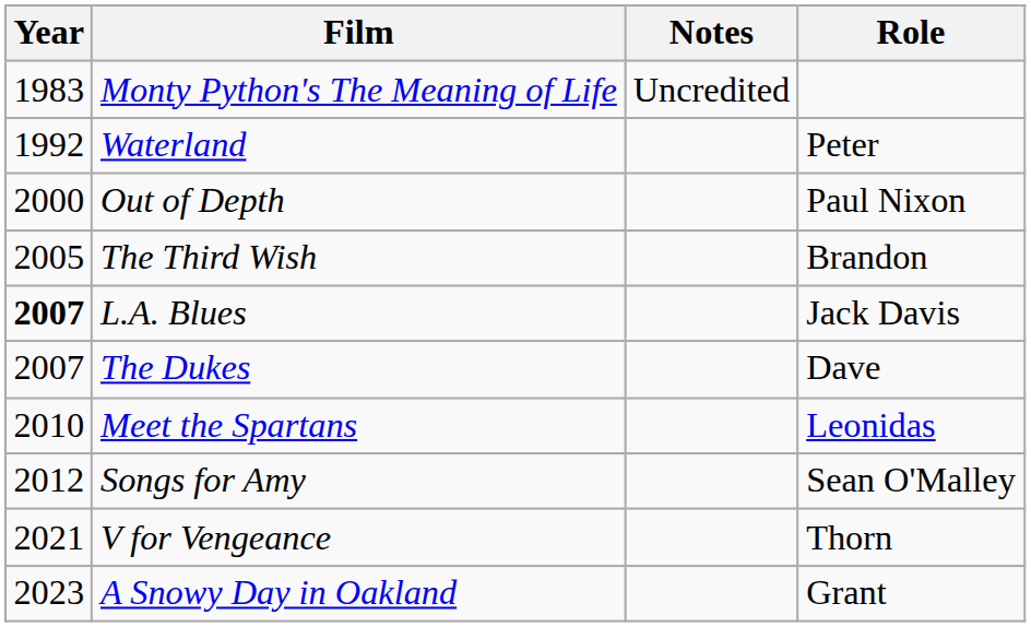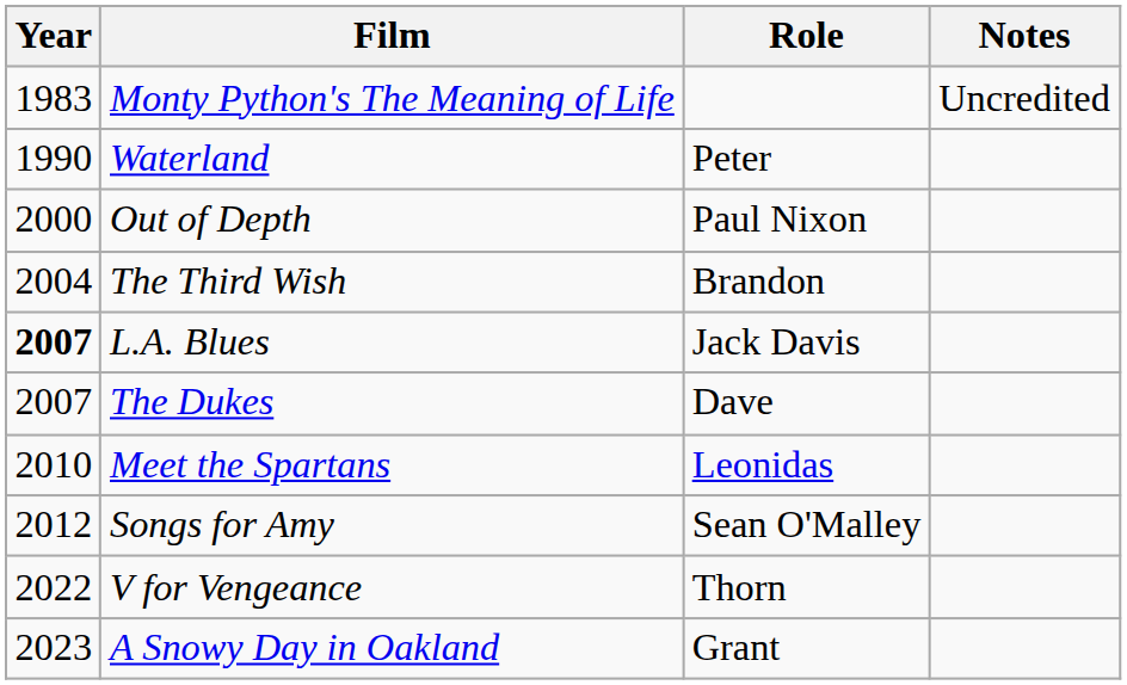 <table class="wikitable">
 <tr>
 <th>Year</th>
 <th>Film</th>
+<th>Role</th>
 <th>Notes</th>
-<th>Role</th>
 </tr>
 <tr>
 <td>1983</td>
 <td><em><a href='#'>Monty Python's The Meaning of Life</a></em></td>
+<td></td>
 <td>Uncredited</td>
-<td></td>
 </tr>
 <tr>
-<td>1992</td>
+<td>1990</td>
 <td><em><a href='#'>Waterland</a></em></td>
+<td>Peter</td>
 <td></td>
-<td>Peter</td>
 </tr>
 <tr>
 <td>2000</td>
 <td><em>Out of Depth</em></td>
+<td>Paul Nixon</td>
 <td></td>
-<td>Paul Nixon</td>
 </tr>
 <tr>
-<td>2005</td>
+<td>2004</td>
 <td><em>The Third Wish</em></td>
+<td>Brandon</td>
 <td></td>
-<td>Brandon</td>
 </tr>
 <tr>
 <td><strong>2007</strong></td>
 <td><em>L.A. Blues</em></td>
+<td>Jack Davis</td>
 <td></td>
-<td>Jack Davis</td>
 </tr>
 <tr>
 <td>2007</td>
 <td><em><a href='#'>The Dukes</a></em></td>
+<td>Dave</td>
 <td></td>
-<td>Dave</td>
 </tr>
 <tr>
 <td>2010</td>
 <td><em><a href='#'>Meet the Spartans</a></em></td>
+<td><a href='#'>Leonidas</a></td>
 <td></td>
-<td><a href='#'>Leonidas</a></td>
 </tr>
 <tr>
 <td>2012</td>
 <td><em>Songs for Amy</em></td>
+<td>Sean O'Malley</td>
 <td></td>
-<td>Sean O'Malley</td>
 </tr>
 <tr>
-<td>2021</td>
+<td>2022</td>
 <td><em>V for Vengeance</em></td>
+<td>Thorn</td>
 <td></td>
-<td>Thorn</td>
 </tr>
 <tr>
 <td>2023</td>
 <td><em><a href='#'>A Snowy Day in Oakland</a></em></td>
+<td>Grant</td>
 <td></td>
-<td>Grant</td>
 </tr>
 </table>
